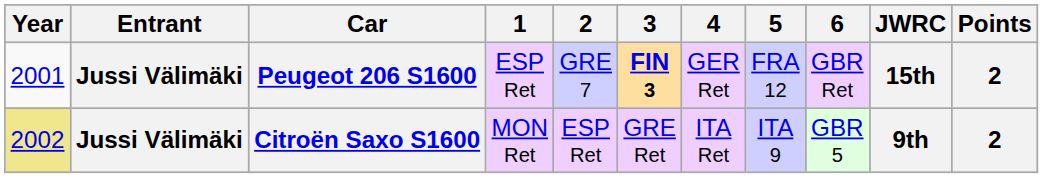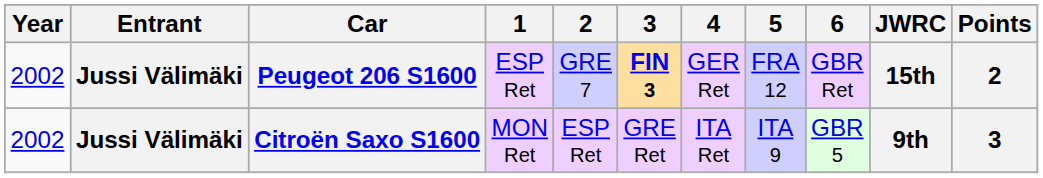 <table class="wikitable" style="text-align:center; font-size:85%;">
 <tr>
 <th>Year</th>
 <th>Entrant</th>
 <th>Car</th>
 <th>1</th>
 <th>2</th>
 <th>3</th>
 <th>4</th>
 <th>5</th>
 <th>6</th>
 <th>JWRC</th>
 <th>Points</th>
 </tr>
 <tr>
-<td><a href='#'>2001</a></td>
+<td><a href='#'>2002</a></td>
 <th nowrap>Jussi Välimäki</th>
 <th nowrap><a href='#'>Peugeot 206 S1600</a></th>
 <td style="background:#EFCFFF;"><a href='#'>ESP</a><br><small>Ret</small></td>
 <td style="background:#CFCFFF;"><a href='#'>GRE</a><br><small>7</small></td>
 <td style="background:#FFDF9F;"><strong><a href='#'>FIN</a><br><small>3</small></strong></td>
 <td style="background:#EFCFFF;"><a href='#'>GER</a><br><small>Ret</small></td>
 <td style="background:#CFCFFF;"><a href='#'>FRA</a><br><small>12</small></td>
 <td style="background:#EFCFFF;"><a href='#'>GBR</a><br><small>Ret</small></td>
 <th>15th</th>
 <th>2</th>
 </tr>
 <tr>
-<td style="background: khaki;"><a href='#'>2002</a></td>
+<td><a href='#'>2002</a></td>
 <th nowrap>Jussi Välimäki</th>
 <th nowrap><a href='#'>Citroën Saxo S1600</a></th>
 <td style="background:#EFCFFF;"><a href='#'>MON</a><br><small>Ret</small></td>
 <td style="background:#EFCFFF;"><a href='#'>ESP</a><br><small>Ret</small></td>
 <td style="background:#EFCFFF;"><a href='#'>GRE</a><br><small>Ret</small></td>
 <td style="background:#EFCFFF;"><a href='#'>ITA</a><br><small>Ret</small></td>
 <td style="background:#CFCFFF;"><a href='#'>ITA</a><br><small>9</small></td>
 <td style="background:#DFFFDF;"><a href='#'>GBR</a><br><small>5</small></td>
 <th>9th</th>
-<th>2</th>
+<th>3</th>
 </tr>
 </table>
